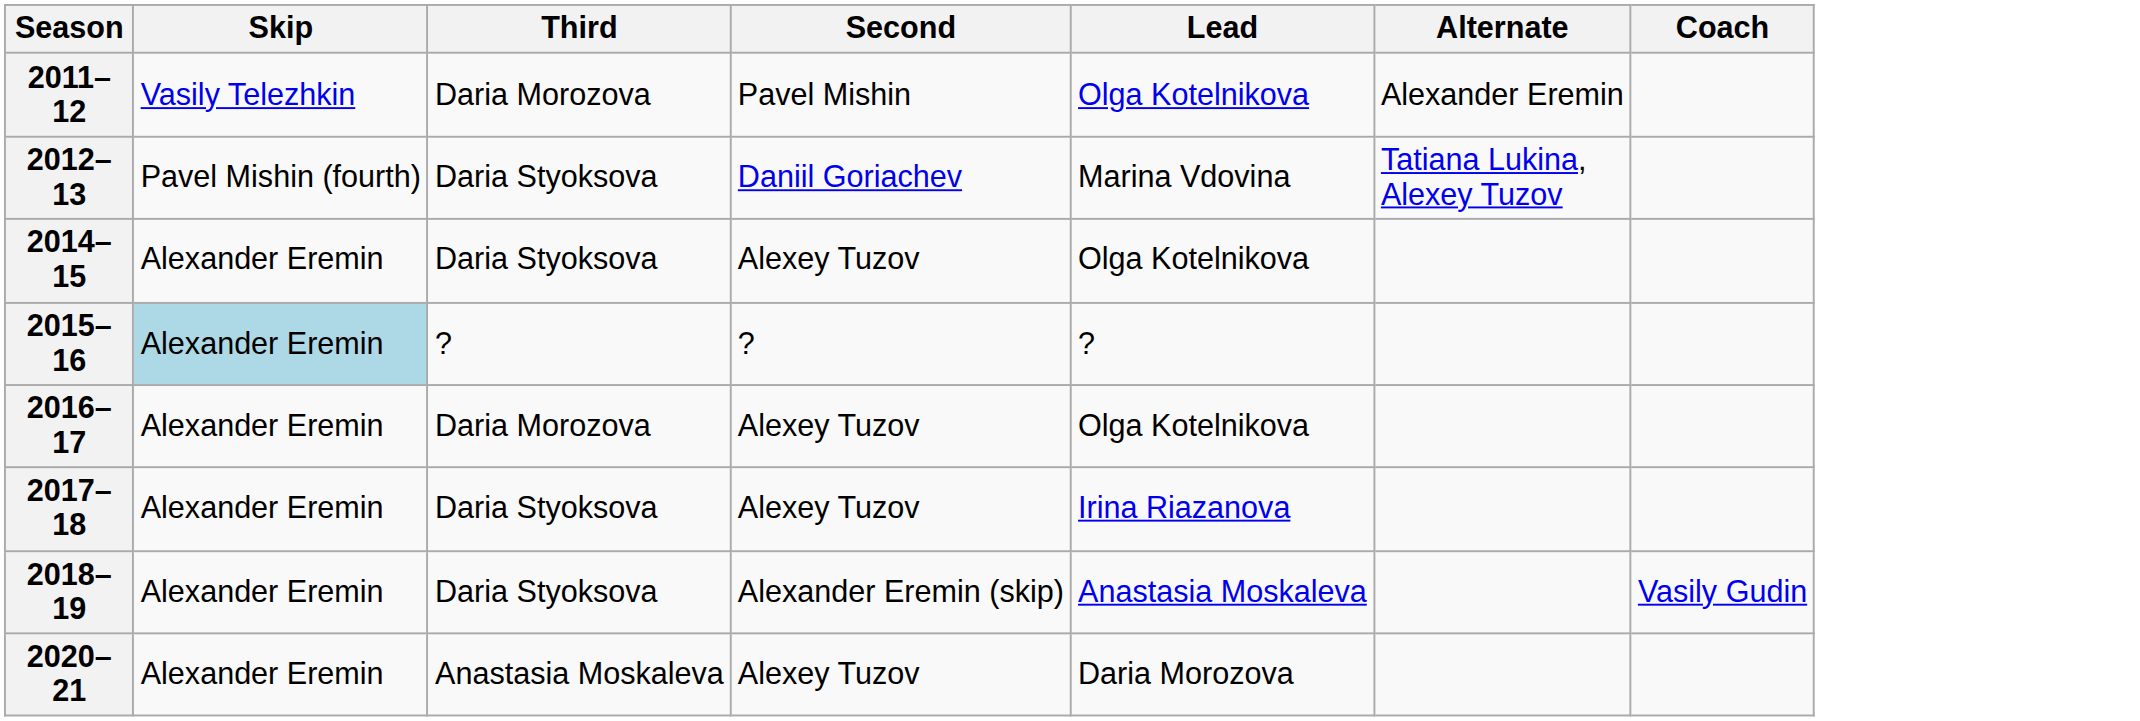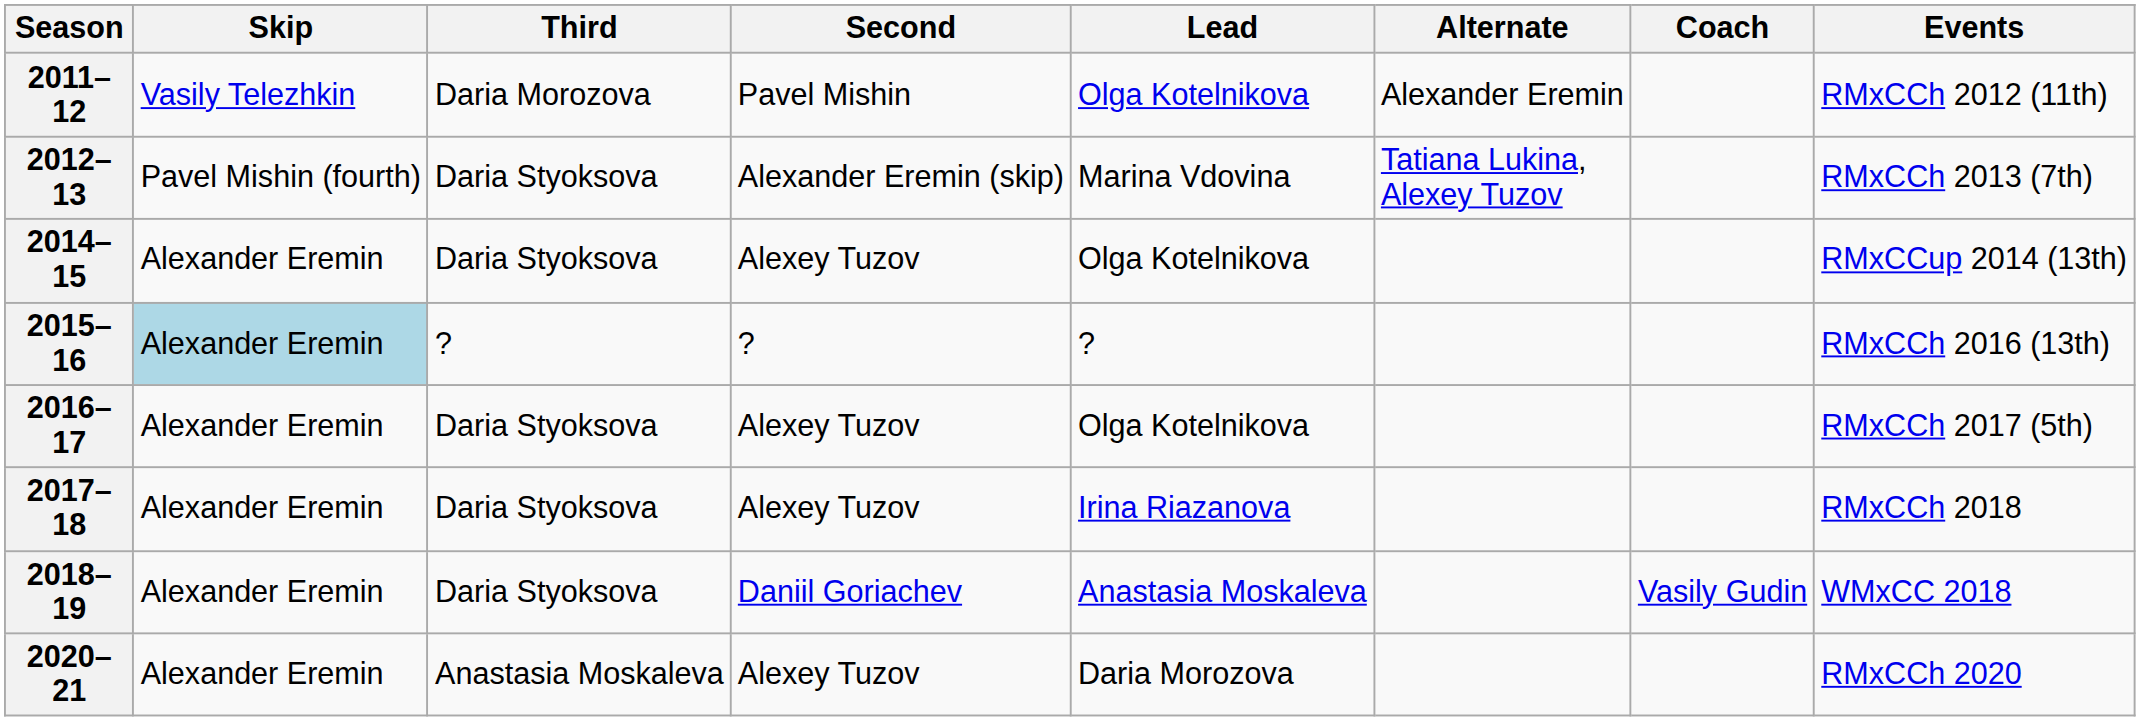 <table class="wikitable">
 <tr>
 <th scope="col" width=60>Season</th>
 <th scope="col">Skip</th>
 <th scope="col">Third</th>
 <th scope="col">Second</th>
 <th scope="col">Lead</th>
 <th scope="col">Alternate</th>
 <th scope="col">Coach</th>
+<th scope="col">Events</th>
 </tr>
 <tr>
 <th scope="row">2011–12</th>
 <td><a href='#'>Vasily Telezhkin</a></td>
 <td>Daria Morozova</td>
 <td>Pavel Mishin</td>
 <td><a href='#'>Olga Kotelnikova</a></td>
 <td>Alexander Eremin</td>
 <td></td>
+<td><a href='#'>RMxCCh</a> 2012 (11th)</td>
 </tr>
 <tr>
 <th scope="row">2012–13</th>
 <td>Pavel Mishin (fourth)</td>
 <td>Daria Styoksova</td>
-<td><a href='#'>Daniil Goriachev</a></td>
+<td>Alexander Eremin (skip)</td>
 <td>Marina Vdovina</td>
 <td><a href='#'>Tatiana Lukina</a>,<br><a href='#'>Alexey Tuzov</a></td>
 <td></td>
+<td><a href='#'>RMxCCh</a> 2013 (7th)</td>
 </tr>
 <tr>
 <th scope="row">2014–15</th>
 <td>Alexander Eremin</td>
 <td>Daria Styoksova</td>
 <td>Alexey Tuzov</td>
 <td>Olga Kotelnikova</td>
 <td></td>
 <td></td>
+<td><a href='#'>RMxCCup</a> 2014 (13th)</td>
 </tr>
 <tr>
 <th scope="row">2015–16</th>
 <td style="background: lightblue;">Alexander Eremin</td>
 <td>?</td>
 <td>?</td>
 <td>?</td>
 <td></td>
 <td></td>
+<td><a href='#'>RMxCCh</a> 2016 (13th)</td>
 </tr>
 <tr>
 <th scope="row">2016–17</th>
 <td>Alexander Eremin</td>
-<td>Daria Morozova</td>
+<td>Daria Styoksova</td>
 <td>Alexey Tuzov</td>
 <td>Olga Kotelnikova</td>
 <td></td>
 <td></td>
+<td><a href='#'>RMxCCh</a> 2017 (5th)</td>
 </tr>
 <tr>
 <th scope="row">2017–18</th>
 <td>Alexander Eremin</td>
 <td>Daria Styoksova</td>
 <td>Alexey Tuzov</td>
 <td><a href='#'>Irina Riazanova</a></td>
 <td></td>
 <td></td>
+<td><a href='#'>RMxCCh</a> 2018 </td>
 </tr>
 <tr>
 <th scope="row">2018–19</th>
 <td>Alexander Eremin</td>
 <td>Daria Styoksova</td>
-<td>Alexander Eremin (skip)</td>
+<td><a href='#'>Daniil Goriachev</a></td>
 <td><a href='#'>Anastasia Moskaleva</a></td>
 <td></td>
 <td><a href='#'>Vasily Gudin</a></td>
+<td><a href='#'>WMxCC 2018</a> </td>
 </tr>
 <tr>
 <th scope="row">2020–21</th>
 <td>Alexander Eremin</td>
 <td>Anastasia Moskaleva</td>
 <td>Alexey Tuzov</td>
 <td>Daria Morozova</td>
 <td></td>
 <td></td>
+<td><a href='#'>RMxCCh 2020</a> </td>
 </tr>
 </table>
